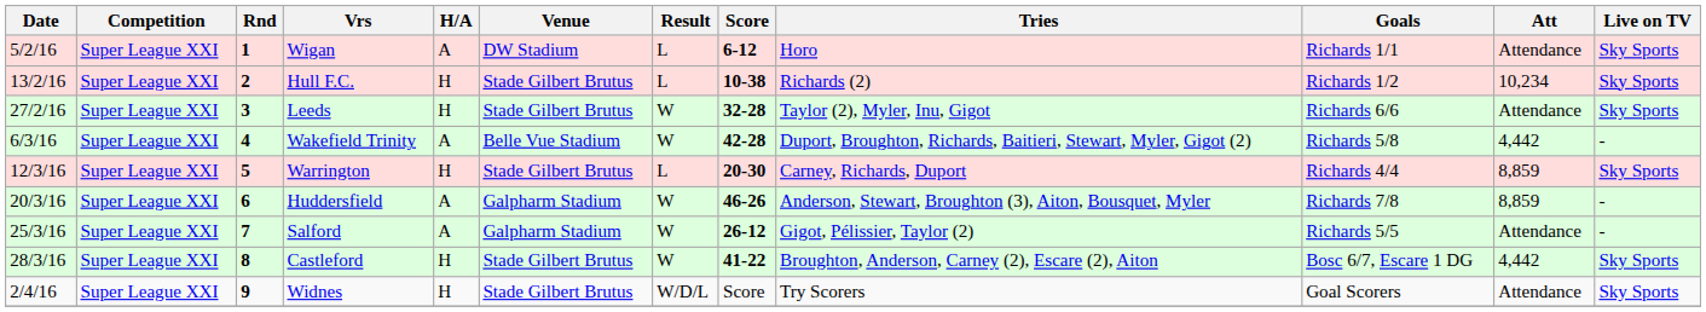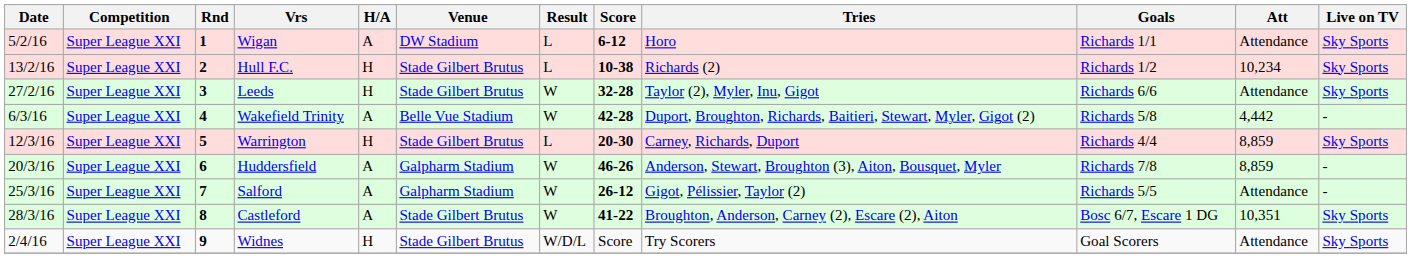 <table class="wikitable" style="font-size:85%;" width="100%">
 <tr>
 <th>Date</th>
 <th>Competition</th>
 <th>Rnd</th>
 <th>Vrs</th>
 <th>H/A</th>
 <th>Venue</th>
 <th>Result</th>
 <th>Score</th>
 <th>Tries</th>
 <th>Goals</th>
 <th>Att</th>
 <th>Live on TV</th>
 </tr>
 <tr style="background:#ffdddd;" width=20 | >
 <td>5/2/16</td>
 <td><a href='#'>Super League XXI</a></td>
 <td><strong>1</strong></td>
 <td><a href='#'>Wigan</a></td>
 <td>A</td>
 <td><a href='#'>DW Stadium</a></td>
 <td>L</td>
 <td><strong>6-12</strong></td>
 <td><a href='#'>Horo</a></td>
 <td><a href='#'>Richards</a> 1/1</td>
 <td>Attendance</td>
 <td><a href='#'>Sky Sports</a></td>
 </tr>
 <tr style="background:#ffdddd;" width=20 | >
 <td>13/2/16</td>
 <td><a href='#'>Super League XXI</a></td>
 <td><strong>2</strong></td>
 <td><a href='#'>Hull F.C.</a></td>
 <td>H</td>
 <td><a href='#'>Stade Gilbert Brutus</a></td>
 <td>L</td>
 <td><strong>10-38</strong></td>
 <td><a href='#'>Richards</a> (2)</td>
 <td><a href='#'>Richards</a> 1/2</td>
 <td>10,234</td>
 <td><a href='#'>Sky Sports</a></td>
 </tr>
 <tr style="background:#ddffdd;" width=20 | >
 <td>27/2/16</td>
 <td><a href='#'>Super League XXI</a></td>
 <td><strong>3</strong></td>
 <td><a href='#'>Leeds</a></td>
 <td>H</td>
 <td><a href='#'>Stade Gilbert Brutus</a></td>
 <td>W</td>
 <td><strong>32-28</strong></td>
 <td><a href='#'>Taylor</a> (2), <a href='#'>Myler</a>, <a href='#'>Inu</a>, <a href='#'>Gigot</a></td>
 <td><a href='#'>Richards</a> 6/6</td>
 <td>Attendance</td>
 <td><a href='#'>Sky Sports</a></td>
 </tr>
 <tr style="background:#ddffdd;" width=20 | >
 <td>6/3/16</td>
 <td><a href='#'>Super League XXI</a></td>
 <td><strong>4</strong></td>
 <td><a href='#'>Wakefield Trinity</a></td>
 <td>A</td>
 <td><a href='#'>Belle Vue Stadium</a></td>
 <td>W</td>
 <td><strong>42-28</strong></td>
 <td><a href='#'>Duport</a>, <a href='#'>Broughton</a>, <a href='#'>Richards</a>, <a href='#'>Baitieri</a>, <a href='#'>Stewart</a>, <a href='#'>Myler</a>, <a href='#'>Gigot</a> (2)</td>
 <td><a href='#'>Richards</a> 5/8</td>
 <td>4,442</td>
 <td>-</td>
 </tr>
 <tr style="background:#ffdddd;" width=20 | >
 <td>12/3/16</td>
 <td><a href='#'>Super League XXI</a></td>
 <td><strong>5</strong></td>
 <td><a href='#'>Warrington</a></td>
 <td>H</td>
 <td><a href='#'>Stade Gilbert Brutus</a></td>
 <td>L</td>
 <td><strong>20-30</strong></td>
 <td><a href='#'>Carney</a>, <a href='#'>Richards</a>, <a href='#'>Duport</a></td>
 <td><a href='#'>Richards</a> 4/4</td>
 <td>8,859</td>
 <td><a href='#'>Sky Sports</a></td>
 </tr>
 <tr style="background:#ddffdd;" width=20 | >
 <td>20/3/16</td>
 <td><a href='#'>Super League XXI</a></td>
 <td><strong>6</strong></td>
 <td><a href='#'>Huddersfield</a></td>
 <td>A</td>
 <td><a href='#'>Galpharm Stadium</a></td>
 <td>W</td>
 <td><strong>46-26</strong></td>
 <td><a href='#'>Anderson</a>, <a href='#'>Stewart</a>, <a href='#'>Broughton</a> (3), <a href='#'>Aiton</a>, <a href='#'>Bousquet</a>, <a href='#'>Myler</a></td>
 <td><a href='#'>Richards</a> 7/8</td>
 <td>8,859</td>
 <td>-</td>
 </tr>
 <tr style="background:#ddffdd;" width=20 | >
 <td>25/3/16</td>
 <td><a href='#'>Super League XXI</a></td>
 <td><strong>7</strong></td>
 <td><a href='#'>Salford</a></td>
 <td>A</td>
 <td><a href='#'>Galpharm Stadium</a></td>
 <td>W</td>
 <td><strong>26-12</strong></td>
 <td><a href='#'>Gigot</a>, <a href='#'>Pélissier</a>, <a href='#'>Taylor</a> (2)</td>
 <td><a href='#'>Richards</a> 5/5</td>
 <td>Attendance</td>
 <td>-</td>
 </tr>
 <tr style="background:#ddffdd;" width=20 | >
 <td>28/3/16</td>
 <td><a href='#'>Super League XXI</a></td>
 <td><strong>8</strong></td>
 <td><a href='#'>Castleford</a></td>
-<td>H</td>
+<td>A</td>
 <td><a href='#'>Stade Gilbert Brutus</a></td>
 <td>W</td>
 <td><strong>41-22</strong></td>
 <td><a href='#'>Broughton</a>, <a href='#'>Anderson</a>, <a href='#'>Carney</a> (2), <a href='#'>Escare</a> (2), <a href='#'>Aiton</a></td>
 <td><a href='#'>Bosc</a> 6/7, <a href='#'>Escare</a> 1 DG</td>
-<td>4,442</td>
+<td>10,351</td>
 <td><a href='#'>Sky Sports</a></td>
 </tr>
 <tr>
 <td>2/4/16</td>
 <td><a href='#'>Super League XXI</a></td>
 <td><strong>9</strong></td>
 <td><a href='#'>Widnes</a></td>
 <td>H</td>
 <td><a href='#'>Stade Gilbert Brutus</a></td>
 <td>W/D/L</td>
 <td>Score</td>
 <td>Try Scorers</td>
 <td>Goal Scorers</td>
 <td>Attendance</td>
 <td><a href='#'>Sky Sports</a></td>
 </tr>
 <tr>
 </tr>
 </table>
